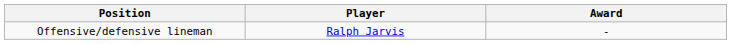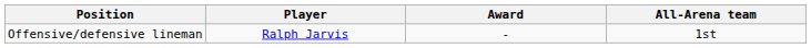 <table class="wikitable sortable">
 <tr>
 <th bgcolor="#DDDDFF" width="20%">Position</th>
 <th bgcolor="#DDDDFF" width="20%">Player</th>
 <th bgcolor="#DDDDFF" width="20%">Award</th>
+<th bgcolor="#DDDDFF" width="20%">All-Arena team</th>
 </tr>
 <tr align="center">
 <td>Offensive/defensive lineman</td>
 <td><a href='#'>Ralph Jarvis</a></td>
 <td>-</td>
+<td>1st</td>
 </tr>
 </table>
